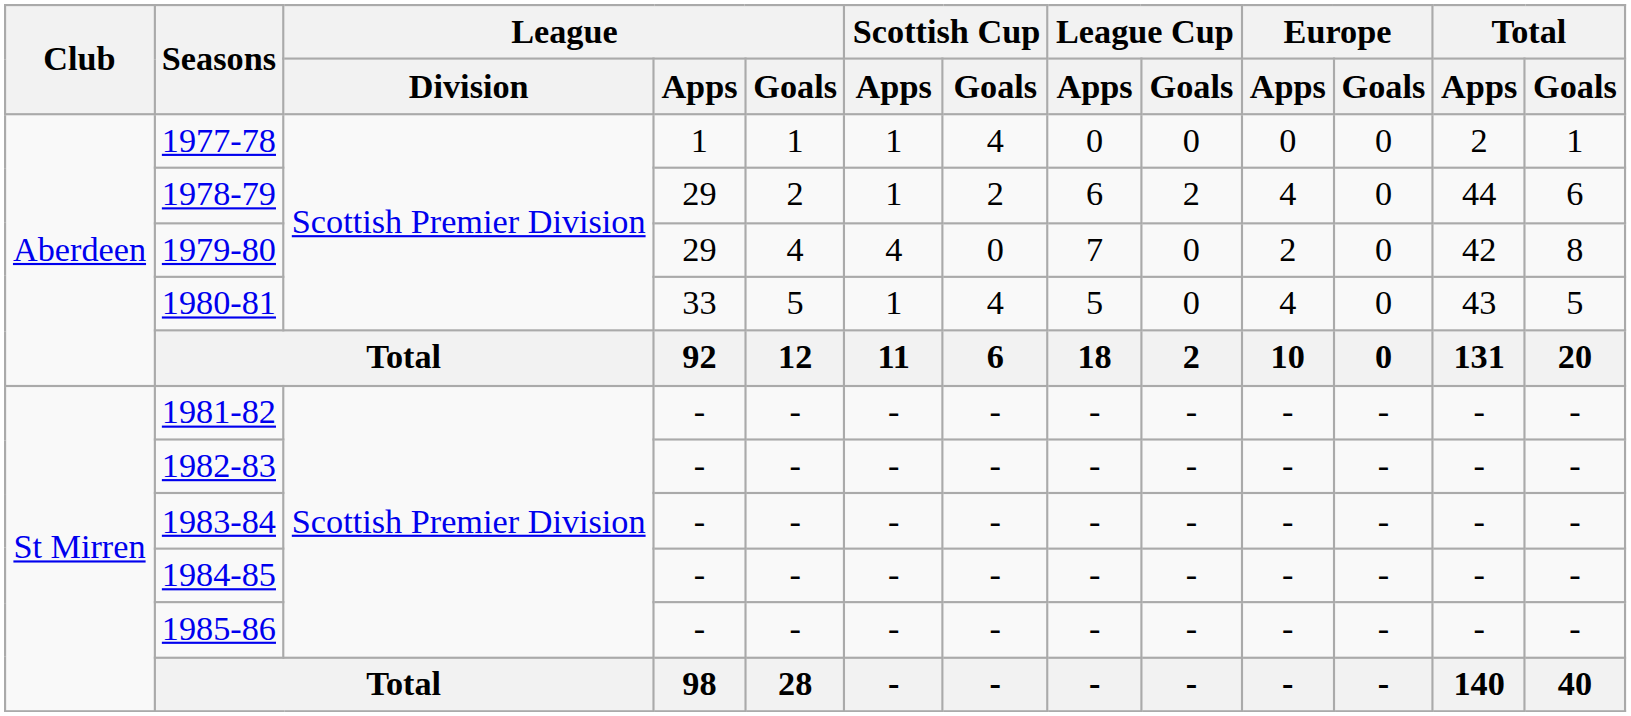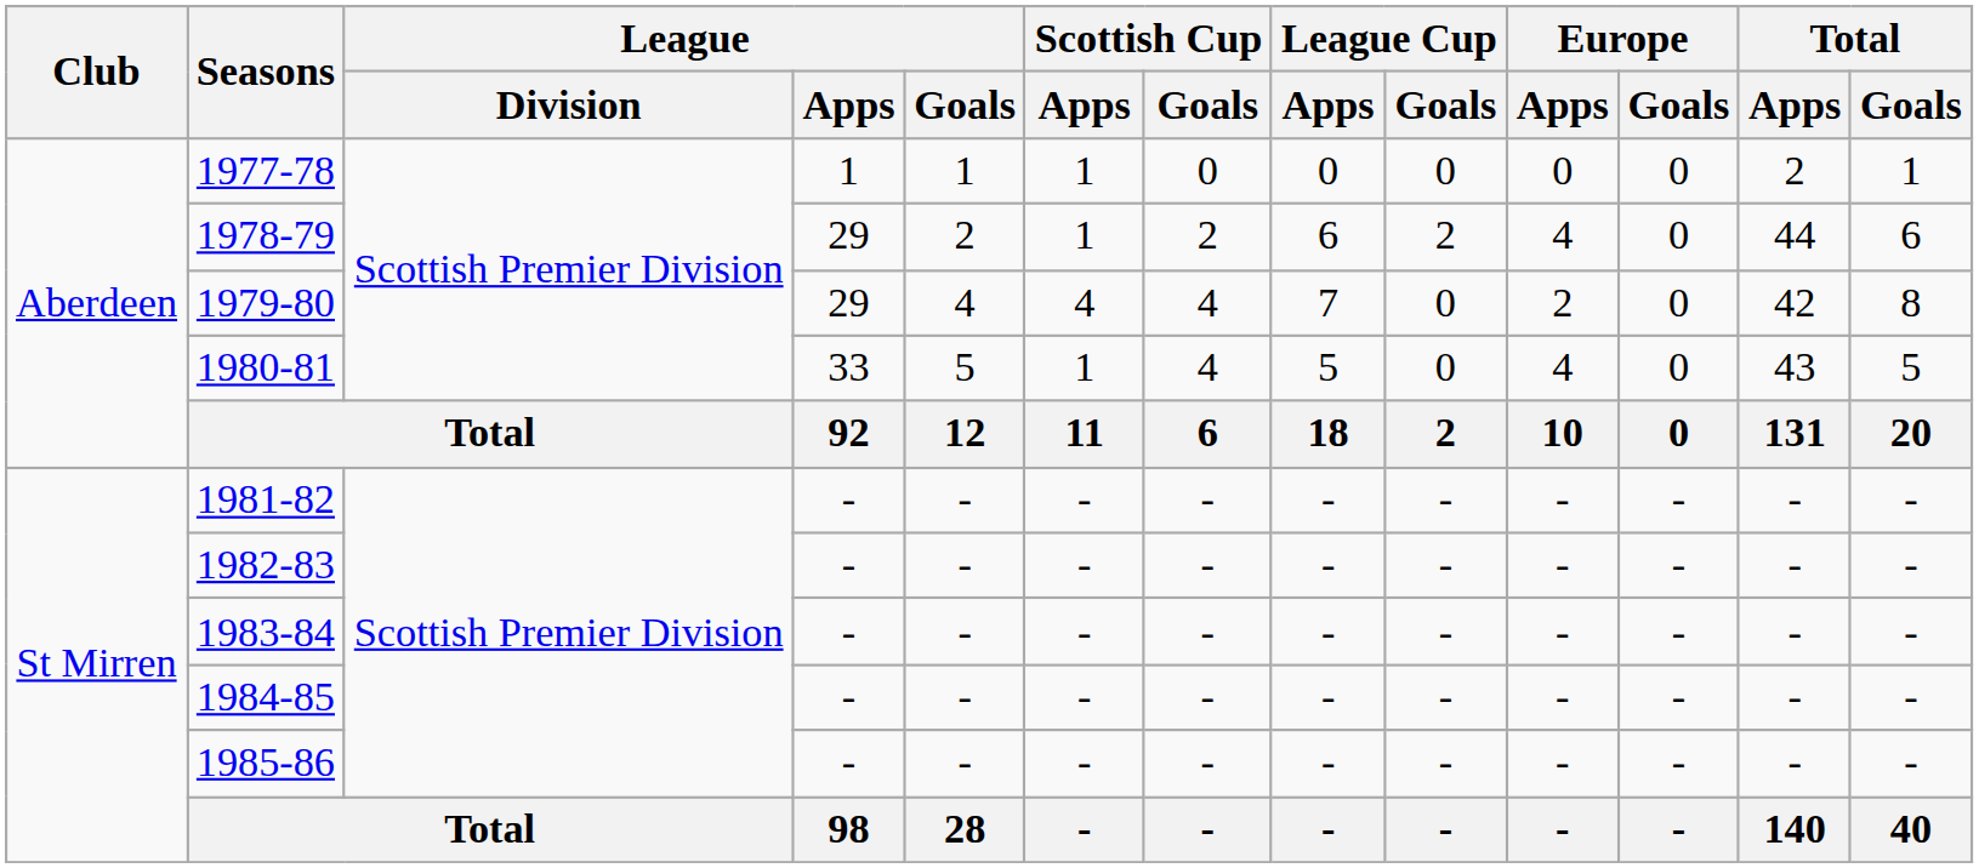 <table class="wikitable" style="text-align:center">
 <tr>
 <th rowspan="2">Club</th>
 <th rowspan="2">Seasons</th>
 <th colspan="3">League</th>
 <th colspan="2">Scottish Cup</th>
 <th colspan="2">League Cup</th>
 <th colspan="2">Europe</th>
 <th colspan="2">Total</th>
 </tr>
 <tr>
 <th>Division</th>
 <th>Apps</th>
 <th>Goals</th>
 <th>Apps</th>
 <th>Goals</th>
 <th>Apps</th>
 <th>Goals</th>
 <th>Apps</th>
 <th>Goals</th>
 <th>Apps</th>
 <th>Goals</th>
 </tr>
 <tr>
 <td rowspan="5"><a href='#'>Aberdeen</a></td>
 <td><a href='#'>1977-78</a></td>
 <td rowspan="4"><a href='#'>Scottish Premier Division</a></td>
 <td>1</td>
 <td>1</td>
 <td>1</td>
-<td>4</td>
+<td>0</td>
 <td>0</td>
 <td>0</td>
 <td>0</td>
 <td>0</td>
 <td>2</td>
 <td>1</td>
 </tr>
 <tr>
 <td><a href='#'>1978-79</a></td>
 <td>29</td>
 <td>2</td>
 <td>1</td>
 <td>2</td>
 <td>6</td>
 <td>2</td>
 <td>4</td>
 <td>0</td>
 <td>44</td>
 <td>6</td>
 </tr>
 <tr>
 <td><a href='#'>1979-80</a></td>
 <td>29</td>
 <td>4</td>
 <td>4</td>
-<td>0</td>
+<td>4</td>
 <td>7</td>
 <td>0</td>
 <td>2</td>
 <td>0</td>
 <td>42</td>
 <td>8</td>
 </tr>
 <tr>
 <td><a href='#'>1980-81</a></td>
 <td>33</td>
 <td>5</td>
 <td>1</td>
 <td>4</td>
 <td>5</td>
 <td>0</td>
 <td>4</td>
 <td>0</td>
 <td>43</td>
 <td>5</td>
 </tr>
 <tr>
 <th colspan="2">Total</th>
 <th>92</th>
 <th>12</th>
 <th>11</th>
 <th>6</th>
 <th>18</th>
 <th>2</th>
 <th>10</th>
 <th>0</th>
 <th>131</th>
 <th>20</th>
 </tr>
 <tr>
 <td rowspan="6"><a href='#'>St Mirren</a></td>
 <td><a href='#'>1981-82</a></td>
 <td rowspan="5"><a href='#'>Scottish Premier Division</a></td>
 <td>-</td>
 <td>-</td>
 <td>-</td>
 <td>-</td>
 <td>-</td>
 <td>-</td>
 <td>-</td>
 <td>-</td>
 <td>-</td>
 <td>-</td>
 </tr>
 <tr>
 <td><a href='#'>1982-83</a></td>
 <td>-</td>
 <td>-</td>
 <td>-</td>
 <td>-</td>
 <td>-</td>
 <td>-</td>
 <td>-</td>
 <td>-</td>
 <td>-</td>
 <td>-</td>
 </tr>
 <tr>
 <td><a href='#'>1983-84</a></td>
 <td>-</td>
 <td>-</td>
 <td>-</td>
 <td>-</td>
 <td>-</td>
 <td>-</td>
 <td>-</td>
 <td>-</td>
 <td>-</td>
 <td>-</td>
 </tr>
 <tr>
 <td><a href='#'>1984-85</a></td>
 <td>-</td>
 <td>-</td>
 <td>-</td>
 <td>-</td>
 <td>-</td>
 <td>-</td>
 <td>-</td>
 <td>-</td>
 <td>-</td>
 <td>-</td>
 </tr>
 <tr>
 <td><a href='#'>1985-86</a></td>
 <td>-</td>
 <td>-</td>
 <td>-</td>
 <td>-</td>
 <td>-</td>
 <td>-</td>
 <td>-</td>
 <td>-</td>
 <td>-</td>
 <td>-</td>
 </tr>
 <tr>
 <th colspan="2">Total</th>
 <th>98</th>
 <th>28</th>
 <th>-</th>
 <th>-</th>
 <th>-</th>
 <th>-</th>
 <th>-</th>
 <th>-</th>
 <th>140</th>
 <th>40</th>
 </tr>
 </table>
